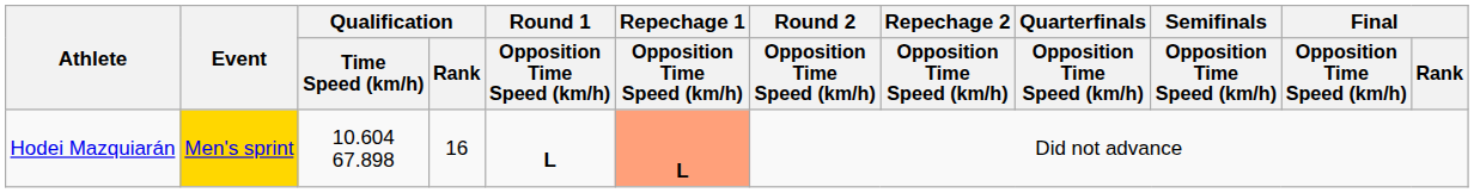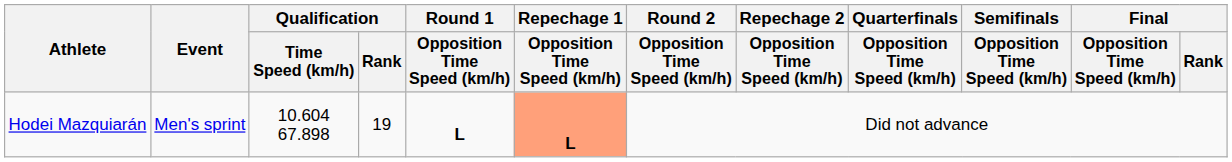 <table class="wikitable" style="font-size:90%">
 <tr>
 <th rowspan=2>Athlete</th>
 <th rowspan=2>Event</th>
 <th colspan=2>Qualification</th>
 <th>Round 1</th>
 <th>Repechage 1</th>
 <th>Round 2</th>
 <th>Repechage 2</th>
 <th>Quarterfinals</th>
 <th>Semifinals</th>
 <th colspan=2>Final</th>
 </tr>
 <tr style="font-size:95%">
 <th>Time<br>Speed (km/h)</th>
 <th>Rank</th>
 <th>Opposition<br>Time<br>Speed (km/h)</th>
 <th>Opposition<br>Time<br>Speed (km/h)</th>
 <th>Opposition<br>Time<br>Speed (km/h)</th>
 <th>Opposition<br>Time<br>Speed (km/h)</th>
 <th>Opposition<br>Time<br>Speed (km/h)</th>
 <th>Opposition<br>Time<br>Speed (km/h)</th>
 <th>Opposition<br>Time<br>Speed (km/h)</th>
 <th>Rank</th>
 </tr>
 <tr align=center>
 <td align=left><a href='#'>Hodei Mazquiarán</a></td>
-<td align=left style="background: gold;"><a href='#'>Men's sprint</a></td>
+<td align=left><a href='#'>Men's sprint</a></td>
 <td>10.604 <br> 67.898</td>
-<td>16</td>
+<td>19</td>
 <td> <br> <strong>L</strong></td>
 <td style="background: lightsalmon;"><br><br> <strong>L</strong></td>
 <td colspan=6>Did not advance</td>
 </tr>
 </table>
